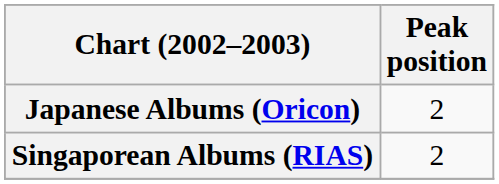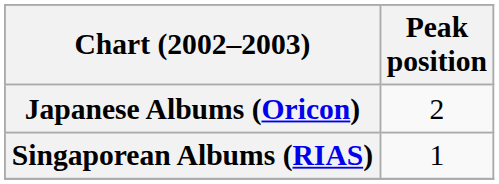 <table class="wikitable plainrowheaders">
 <tr>
 <th>Chart (2002–2003)</th>
 <th>Peak<br>position</th>
 </tr>
 <tr>
 <th scope="row">Japanese Albums (<a href='#'>Oricon</a>)</th>
 <td style="text-align:center;">2</td>
 </tr>
 <tr>
 <th scope="row">Singaporean Albums (<a href='#'>RIAS</a>)</th>
-<td align="center">2</td>
+<td align="center">1</td>
 </tr>
 <tr>
 </tr>
 </table>
